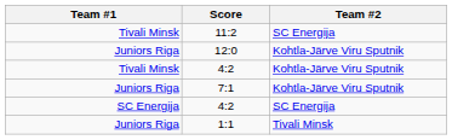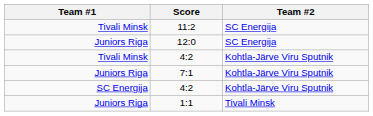 <table class="wikitable" style="text-align: center;">
 <tr>
 <th width=22%>Team #1</th>
 <th width=11%>Score</th>
 <th width=22%>Team #2</th>
 </tr>
 <tr>
 <td style="text-align: right;"><a href='#'>Tivali Minsk</a> </td>
 <td>11:2</td>
 <td style="text-align: left;"> <a href='#'>SC Energija</a></td>
 </tr>
 <tr>
 <td style="text-align: right;"><a href='#'>Juniors Riga</a> </td>
 <td>12:0</td>
-<td style="text-align: left;"> <a href='#'>Kohtla-Järve Viru Sputnik</a></td>
+<td style="text-align: left;"> <a href='#'>SC Energija</a></td>
 </tr>
 <tr>
 <td style="text-align: right;"><a href='#'>Tivali Minsk</a> </td>
 <td>4:2</td>
 <td style="text-align: left;"> <a href='#'>Kohtla-Järve Viru Sputnik</a></td>
 </tr>
 <tr>
 <td style="text-align: right;"><a href='#'>Juniors Riga</a> </td>
 <td>7:1</td>
 <td style="text-align: left;"> <a href='#'>Kohtla-Järve Viru Sputnik</a></td>
 </tr>
 <tr>
 <td style="text-align: right;"><a href='#'>SC Energija</a> </td>
 <td>4:2</td>
-<td style="text-align: left;"> <a href='#'>SC Energija</a></td>
+<td style="text-align: left;"> <a href='#'>Kohtla-Järve Viru Sputnik</a></td>
 </tr>
 <tr>
 <td style="text-align: right;"><a href='#'>Juniors Riga</a> </td>
 <td>1:1</td>
 <td style="text-align: left;"> <a href='#'>Tivali Minsk</a></td>
 </tr>
 </table>
